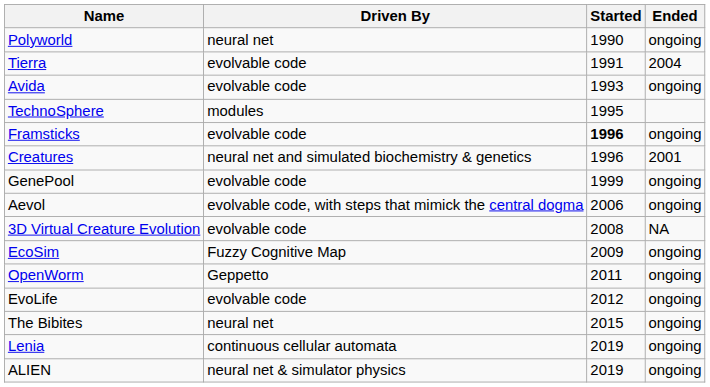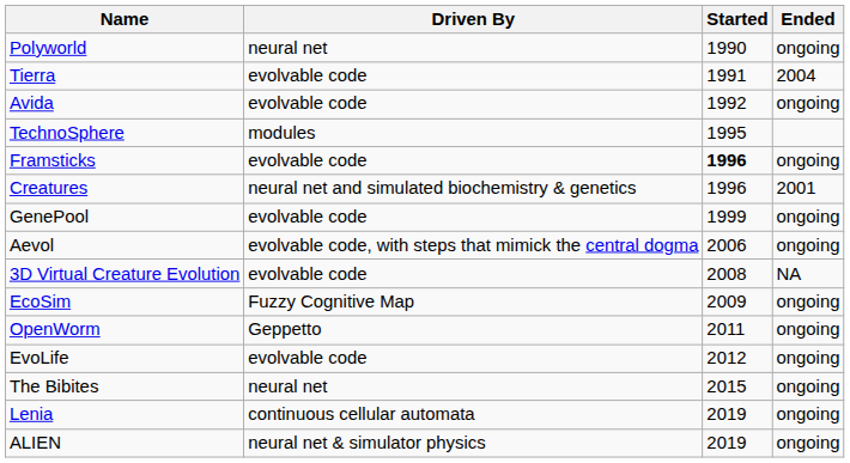 <table class="wikitable sortable mw-collapsible">
 <tr>
 <th>Name</th>
 <th>Driven By</th>
 <th>Started</th>
 <th>Ended</th>
 </tr>
 <tr>
 <td><a href='#'>Polyworld</a></td>
 <td>neural net</td>
 <td>1990</td>
 <td>ongoing</td>
 </tr>
 <tr>
 <td><a href='#'>Tierra</a></td>
 <td>evolvable code</td>
 <td>1991</td>
 <td>2004</td>
 </tr>
 <tr>
 <td><a href='#'>Avida</a></td>
 <td>evolvable code</td>
-<td>1993</td>
+<td>1992</td>
 <td>ongoing</td>
 </tr>
 <tr>
 <td><a href='#'>TechnoSphere</a></td>
 <td>modules</td>
 <td>1995</td>
 <td></td>
 </tr>
 <tr>
 <td><a href='#'>Framsticks</a></td>
 <td>evolvable code</td>
 <td><strong>1996</strong></td>
 <td>ongoing</td>
 </tr>
 <tr>
 <td><a href='#'>Creatures</a></td>
 <td>neural net and simulated biochemistry & genetics</td>
 <td>1996</td>
 <td>2001</td>
 </tr>
 <tr>
 <td>GenePool</td>
 <td>evolvable code</td>
 <td>1999</td>
 <td>ongoing</td>
 </tr>
 <tr>
 <td>Aevol</td>
 <td>evolvable code, with steps that mimick the <a href='#'>central dogma</a></td>
 <td>2006</td>
 <td>ongoing</td>
 </tr>
 <tr>
 <td><a href='#'>3D Virtual Creature Evolution</a></td>
 <td>evolvable code</td>
 <td>2008</td>
 <td>NA</td>
 </tr>
 <tr>
 <td><a href='#'>EcoSim</a></td>
 <td>Fuzzy Cognitive Map</td>
 <td>2009</td>
 <td>ongoing</td>
 </tr>
 <tr>
 <td><a href='#'>OpenWorm</a></td>
 <td>Geppetto</td>
 <td>2011</td>
 <td>ongoing</td>
 </tr>
 <tr>
 <td>EvoLife </td>
 <td>evolvable code</td>
 <td>2012</td>
 <td>ongoing</td>
 </tr>
 <tr>
 <td>The Bibites </td>
 <td>neural net</td>
 <td>2015</td>
 <td>ongoing</td>
 </tr>
 <tr>
 <td><a href='#'>Lenia</a></td>
 <td>continuous cellular automata</td>
 <td>2019</td>
 <td>ongoing</td>
 </tr>
 <tr>
 <td>ALIEN </td>
 <td>neural net & simulator physics</td>
 <td>2019</td>
 <td>ongoing</td>
 </tr>
 </table>
